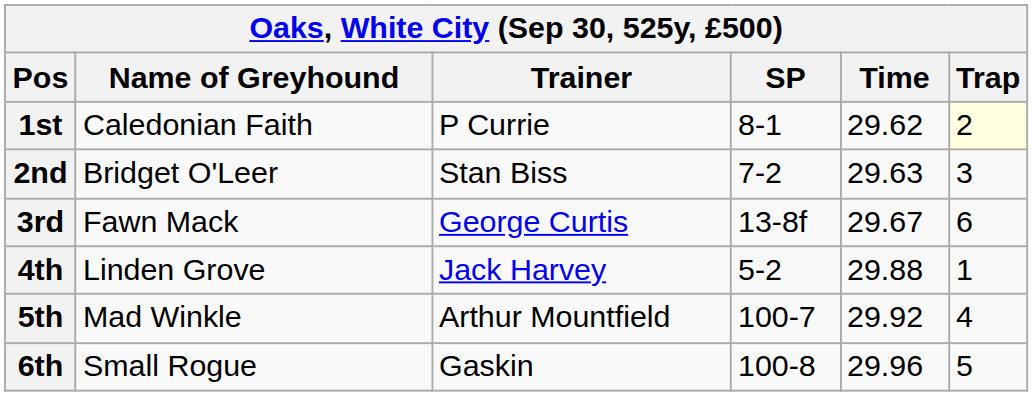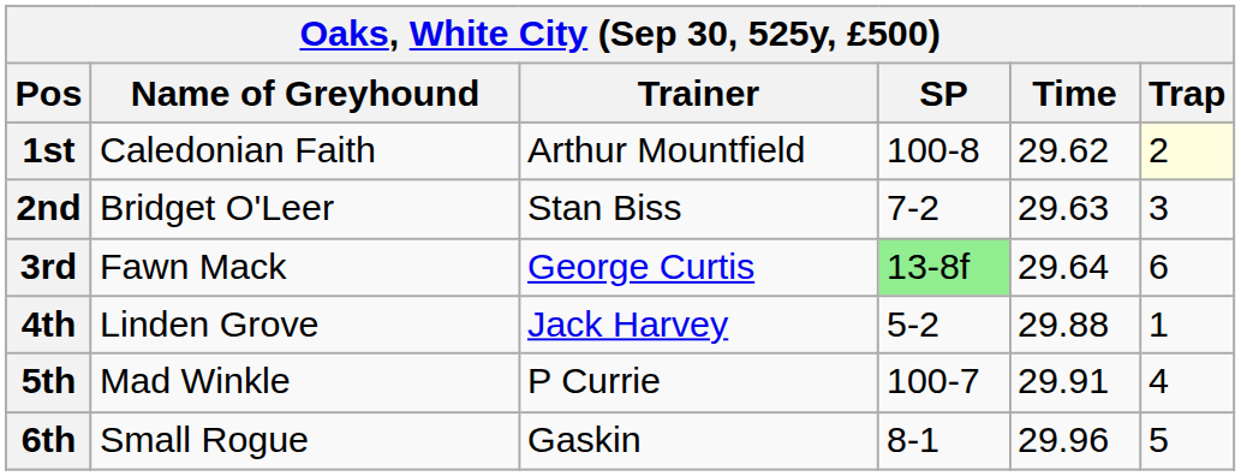 <table class="wikitable">
 <tr>
 <th colspan="6"><a href='#'>Oaks</a>, <a href='#'>White City</a> (Sep 30, 525y, £500)</th>
 </tr>
 <tr>
 <th width=30>Pos</th>
 <th width=180>Name of Greyhound</th>
 <th width=150>Trainer</th>
 <th width=50>SP</th>
 <th width=50>Time</th>
 <th width=30>Trap</th>
 </tr>
 <tr>
 <th>1st</th>
 <td>Caledonian Faith</td>
-<td>P Currie</td>
-<td>8-1</td>
+<td>Arthur Mountfield</td>
+<td>100-8</td>
 <td>29.62</td>
 <td style="background: lightyellow;">2</td>
 </tr>
 <tr>
 <th>2nd</th>
 <td>Bridget O'Leer</td>
 <td>Stan Biss</td>
 <td>7-2</td>
 <td>29.63</td>
 <td>3</td>
 </tr>
 <tr>
 <th>3rd</th>
 <td>Fawn Mack</td>
 <td><a href='#'>George Curtis</a></td>
-<td>13-8f</td>
-<td>29.67</td>
+<td style="background: lightgreen;">13-8f</td>
+<td>29.64</td>
 <td>6</td>
 </tr>
 <tr>
 <th>4th</th>
 <td>Linden Grove</td>
 <td><a href='#'>Jack Harvey</a></td>
 <td>5-2</td>
 <td>29.88</td>
 <td>1</td>
 </tr>
 <tr>
 <th>5th</th>
 <td>Mad Winkle</td>
-<td>Arthur Mountfield</td>
+<td>P Currie</td>
 <td>100-7</td>
-<td>29.92</td>
+<td>29.91</td>
 <td>4</td>
 </tr>
 <tr>
 <th>6th</th>
 <td>Small Rogue</td>
 <td>Gaskin</td>
-<td>100-8</td>
+<td>8-1</td>
 <td>29.96</td>
 <td>5</td>
 </tr>
 </table>
